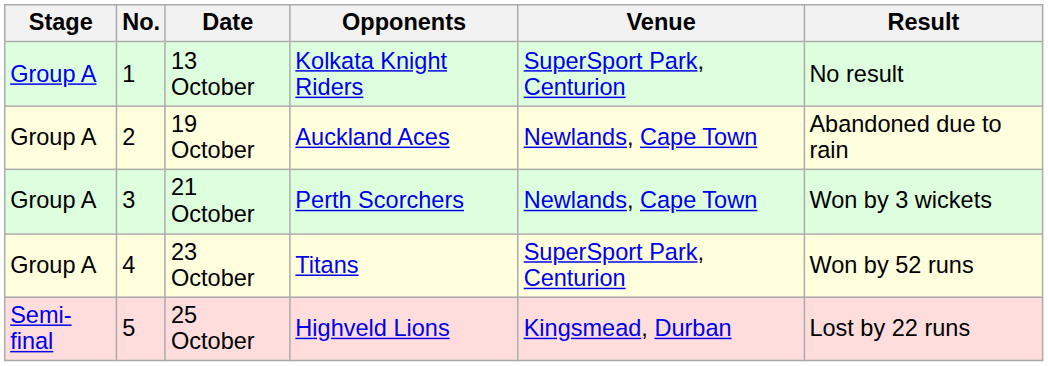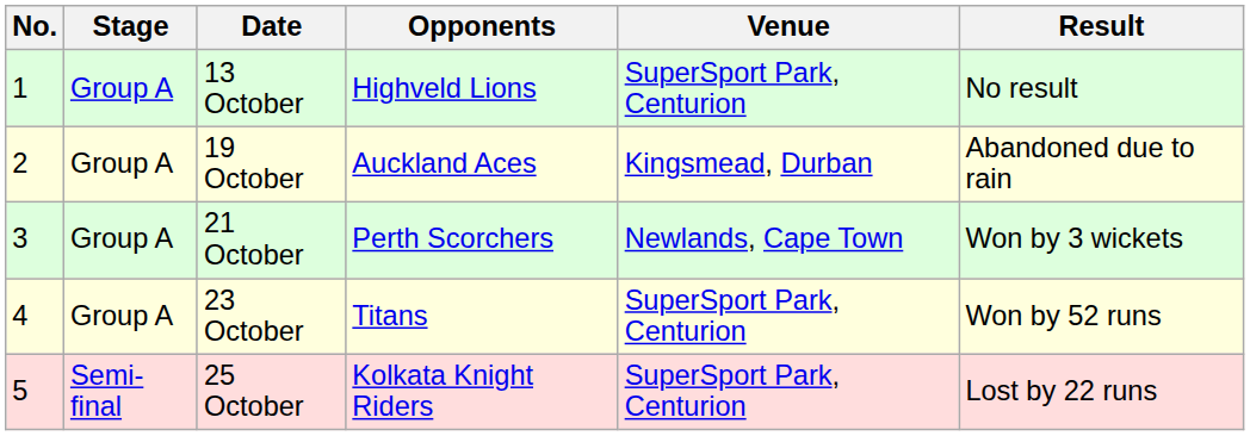 <table class="wikitable" style="width:80%;">
 <tr style="background:#efefef;">
+<th scope="col">No.</th>
 <th scope="col">Stage</th>
-<th scope="col">No.</th>
 <th scope="col">Date</th>
 <th scope="col">Opponents</th>
 <th scope="col">Venue</th>
 <th scope="col">Result</th>
 </tr>
 <tr style="background:#dfd;">
+<td>1</td>
 <td><a href='#'>Group A</a></td>
-<td>1</td>
 <td>13 October</td>
-<td><a href='#'>Kolkata Knight Riders</a></td>
+<td><a href='#'>Highveld Lions</a></td>
 <td><a href='#'>SuperSport Park</a>, <a href='#'>Centurion</a></td>
 <td>No result</td>
 </tr>
 <tr style="background:#ffd;">
+<td>2</td>
 <td>Group A</td>
-<td>2</td>
 <td>19 October</td>
 <td><a href='#'>Auckland Aces</a></td>
-<td><a href='#'>Newlands</a>, <a href='#'>Cape Town</a></td>
+<td><a href='#'>Kingsmead</a>, <a href='#'>Durban</a></td>
 <td>Abandoned due to rain</td>
 </tr>
 <tr style="background:#dfd;">
+<td>3</td>
 <td>Group A</td>
-<td>3</td>
 <td>21 October</td>
 <td><a href='#'>Perth Scorchers</a></td>
 <td><a href='#'>Newlands</a>, <a href='#'>Cape Town</a></td>
 <td>Won by 3 wickets</td>
 </tr>
 <tr style="background:#ffd;">
+<td>4</td>
 <td>Group A</td>
-<td>4</td>
 <td>23 October</td>
 <td><a href='#'>Titans</a></td>
 <td><a href='#'>SuperSport Park</a>, <a href='#'>Centurion</a></td>
 <td>Won by 52 runs</td>
 </tr>
 <tr style="background:#fdd;">
+<td>5</td>
 <td><a href='#'>Semi-final</a></td>
-<td>5</td>
 <td>25 October</td>
-<td><a href='#'>Highveld Lions</a></td>
-<td><a href='#'>Kingsmead</a>, <a href='#'>Durban</a></td>
+<td><a href='#'>Kolkata Knight Riders</a></td>
+<td><a href='#'>SuperSport Park</a>, <a href='#'>Centurion</a></td>
 <td>Lost by 22 runs</td>
 </tr>
 </table>
